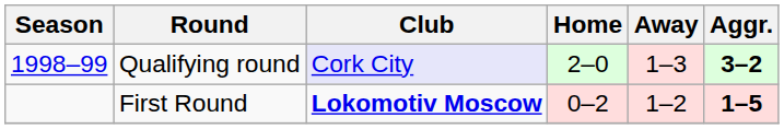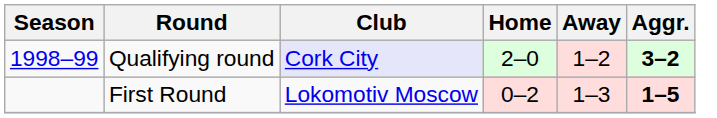 <table class="wikitable">
 <tr>
 <th>Season</th>
 <th>Round</th>
 <th>Club</th>
 <th>Home</th>
 <th>Away</th>
 <th>Aggr.</th>
 </tr>
 <tr>
 <td><a href='#'>1998–99</a></td>
 <td>Qualifying round</td>
 <td style="background: lavender;"> <a href='#'>Cork City</a></td>
 <td style="text-align:center; background:#dfd;">2–0</td>
-<td style="text-align:center; background:#fdd;">1–3</td>
+<td style="text-align:center; background:#fdd;">1–2</td>
 <td style="text-align:center; background:#dfd;"><strong>3–2</strong></td>
 </tr>
 <tr>
 <td></td>
 <td>First Round</td>
-<td><strong> <a href='#'>Lokomotiv Moscow</a></strong></td>
+<td> <a href='#'>Lokomotiv Moscow</a></td>
 <td style="text-align:center; background:#fdd;">0–2</td>
-<td style="text-align:center; background:#fdd;">1–2</td>
+<td style="text-align:center; background:#fdd;">1–3</td>
 <td style="text-align:center; background:#fdd;"><strong>1–5</strong></td>
 </tr>
 <tr>
 </tr>
 </table>
